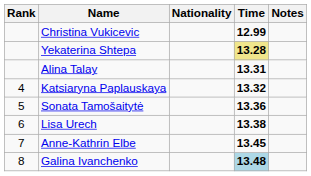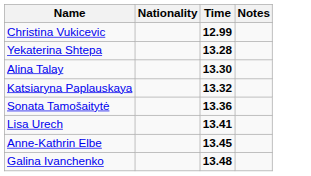 <table class="wikitable sortable" style="text-align:center">
 <tr>
-<th>Rank</th>
 <th>Name</th>
 <th>Nationality</th>
 <th>Time</th>
 <th>Notes</th>
 </tr>
 <tr>
-<td></td>
 <td align=left><a href='#'>Christina Vukicevic</a></td>
 <td align=left></td>
 <td><strong>12.99</strong></td>
 <td></td>
 </tr>
 <tr>
-<td></td>
 <td align=left><a href='#'>Yekaterina Shtepa</a></td>
 <td align=left></td>
-<td style="background: khaki;"><strong>13.28</strong></td>
+<td><strong>13.28</strong></td>
 <td></td>
 </tr>
 <tr>
-<td></td>
 <td align=left><a href='#'>Alina Talay</a></td>
 <td align=left></td>
-<td><strong>13.31</strong></td>
+<td><strong>13.30</strong></td>
 <td></td>
 </tr>
 <tr>
-<td>4</td>
 <td align=left><a href='#'>Katsiaryna Paplauskaya</a></td>
 <td align=left></td>
 <td><strong>13.32</strong></td>
 <td></td>
 </tr>
 <tr>
-<td>5</td>
 <td align=left><a href='#'>Sonata Tamošaitytė</a></td>
 <td align=left></td>
 <td><strong>13.36</strong></td>
 <td></td>
 </tr>
 <tr>
-<td>6</td>
 <td align=left><a href='#'>Lisa Urech</a></td>
 <td align=left></td>
-<td><strong>13.38</strong></td>
+<td><strong>13.41</strong></td>
 <td></td>
 </tr>
 <tr>
-<td>7</td>
 <td align=left><a href='#'>Anne-Kathrin Elbe</a></td>
 <td align=left></td>
 <td><strong>13.45</strong></td>
 <td></td>
 </tr>
 <tr>
-<td>8</td>
 <td align=left><a href='#'>Galina Ivanchenko</a></td>
 <td align=left></td>
-<td style="background: lightblue;"><strong>13.48</strong></td>
+<td><strong>13.48</strong></td>
 <td></td>
 </tr>
 </table>
